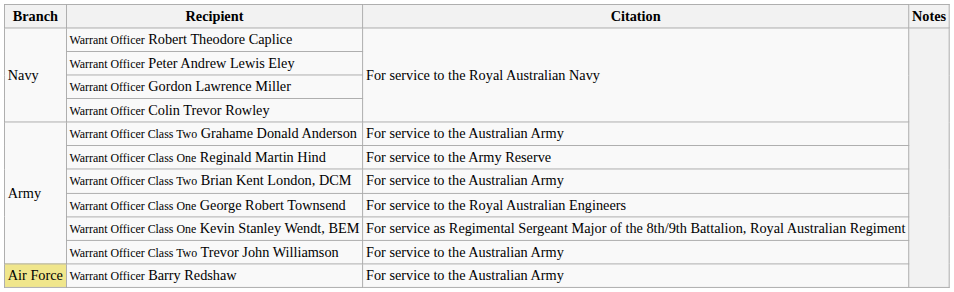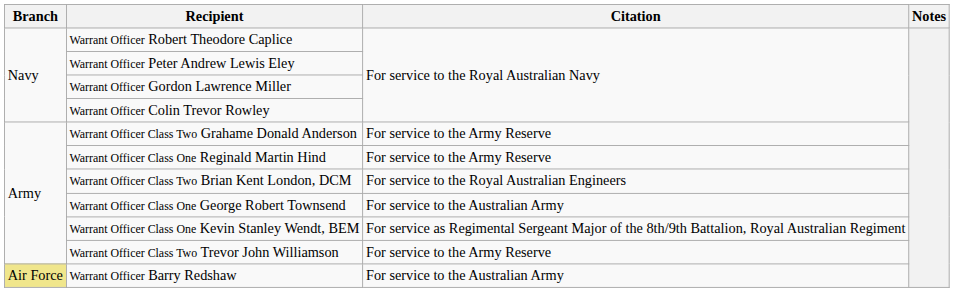 <table class="wikitable" style="font-size:95%;">
 <tr>
 <th>Branch</th>
 <th>Recipient</th>
 <th>Citation</th>
 <th>Notes</th>
 </tr>
 <tr>
 <td rowspan="4">Navy</td>
 <td><small>Warrant Officer</small> Robert Theodore Caplice</td>
 <td rowspan="4">For service to the Royal Australian Navy</td>
 <th rowspan="11"></th>
 </tr>
 <tr>
 <td><small>Warrant Officer</small> Peter Andrew Lewis Eley</td>
 </tr>
 <tr>
 <td><small>Warrant Officer</small> Gordon Lawrence Miller</td>
 </tr>
 <tr>
 <td><small>Warrant Officer</small> Colin Trevor Rowley</td>
 </tr>
 <tr>
 <td rowspan="6">Army</td>
 <td><small>Warrant Officer Class Two</small> Grahame Donald Anderson</td>
-<td>For service to the Australian Army</td>
+<td>For service to the Army Reserve</td>
 </tr>
 <tr>
 <td><small>Warrant Officer Class One</small> Reginald Martin Hind</td>
 <td>For service to the Army Reserve</td>
 </tr>
 <tr>
 <td><small>Warrant Officer Class Two</small> Brian Kent London, DCM</td>
-<td>For service to the Australian Army</td>
+<td>For service to the Royal Australian Engineers</td>
 </tr>
 <tr>
 <td><small>Warrant Officer Class One</small> George Robert Townsend</td>
-<td>For service to the Royal Australian Engineers</td>
+<td>For service to the Australian Army</td>
 </tr>
 <tr>
 <td><small>Warrant Officer Class One</small> Kevin Stanley Wendt, BEM</td>
 <td>For service as Regimental Sergeant Major of the 8th/9th Battalion, Royal Australian Regiment</td>
 </tr>
 <tr>
 <td><small>Warrant Officer Class Two</small> Trevor John Williamson</td>
-<td>For service to the Australian Army</td>
+<td>For service to the Army Reserve</td>
 </tr>
 <tr>
 <td style="background: khaki;">Air Force</td>
 <td><small>Warrant Officer</small> Barry Redshaw</td>
 <td>For service to the Australian Army</td>
 </tr>
 </table>
